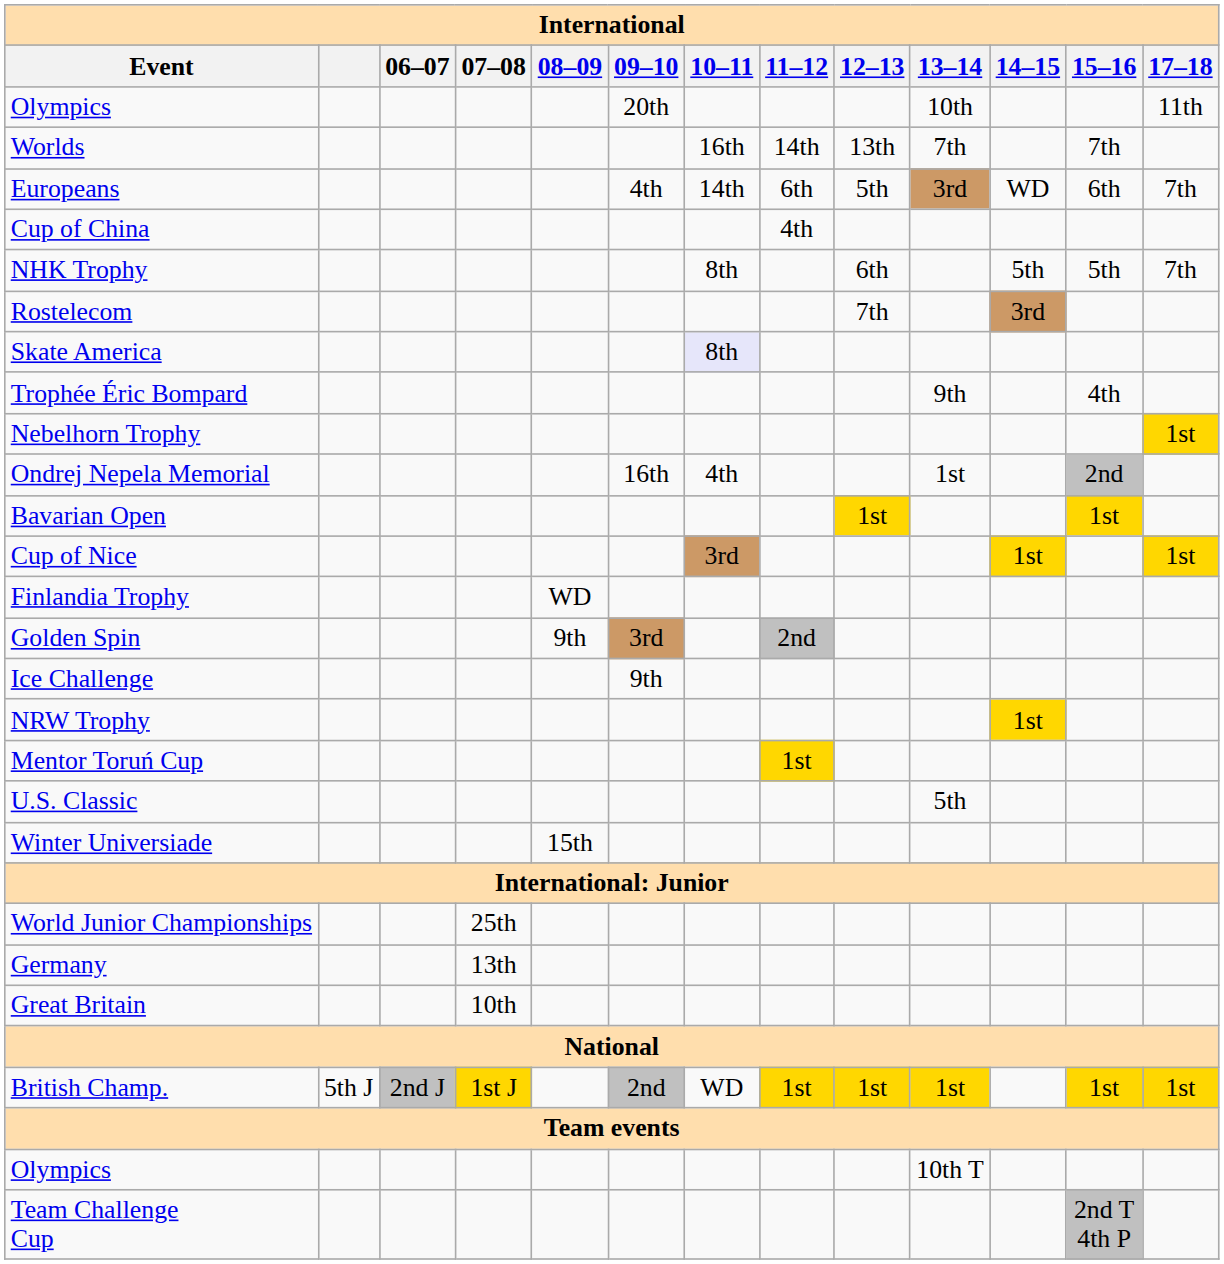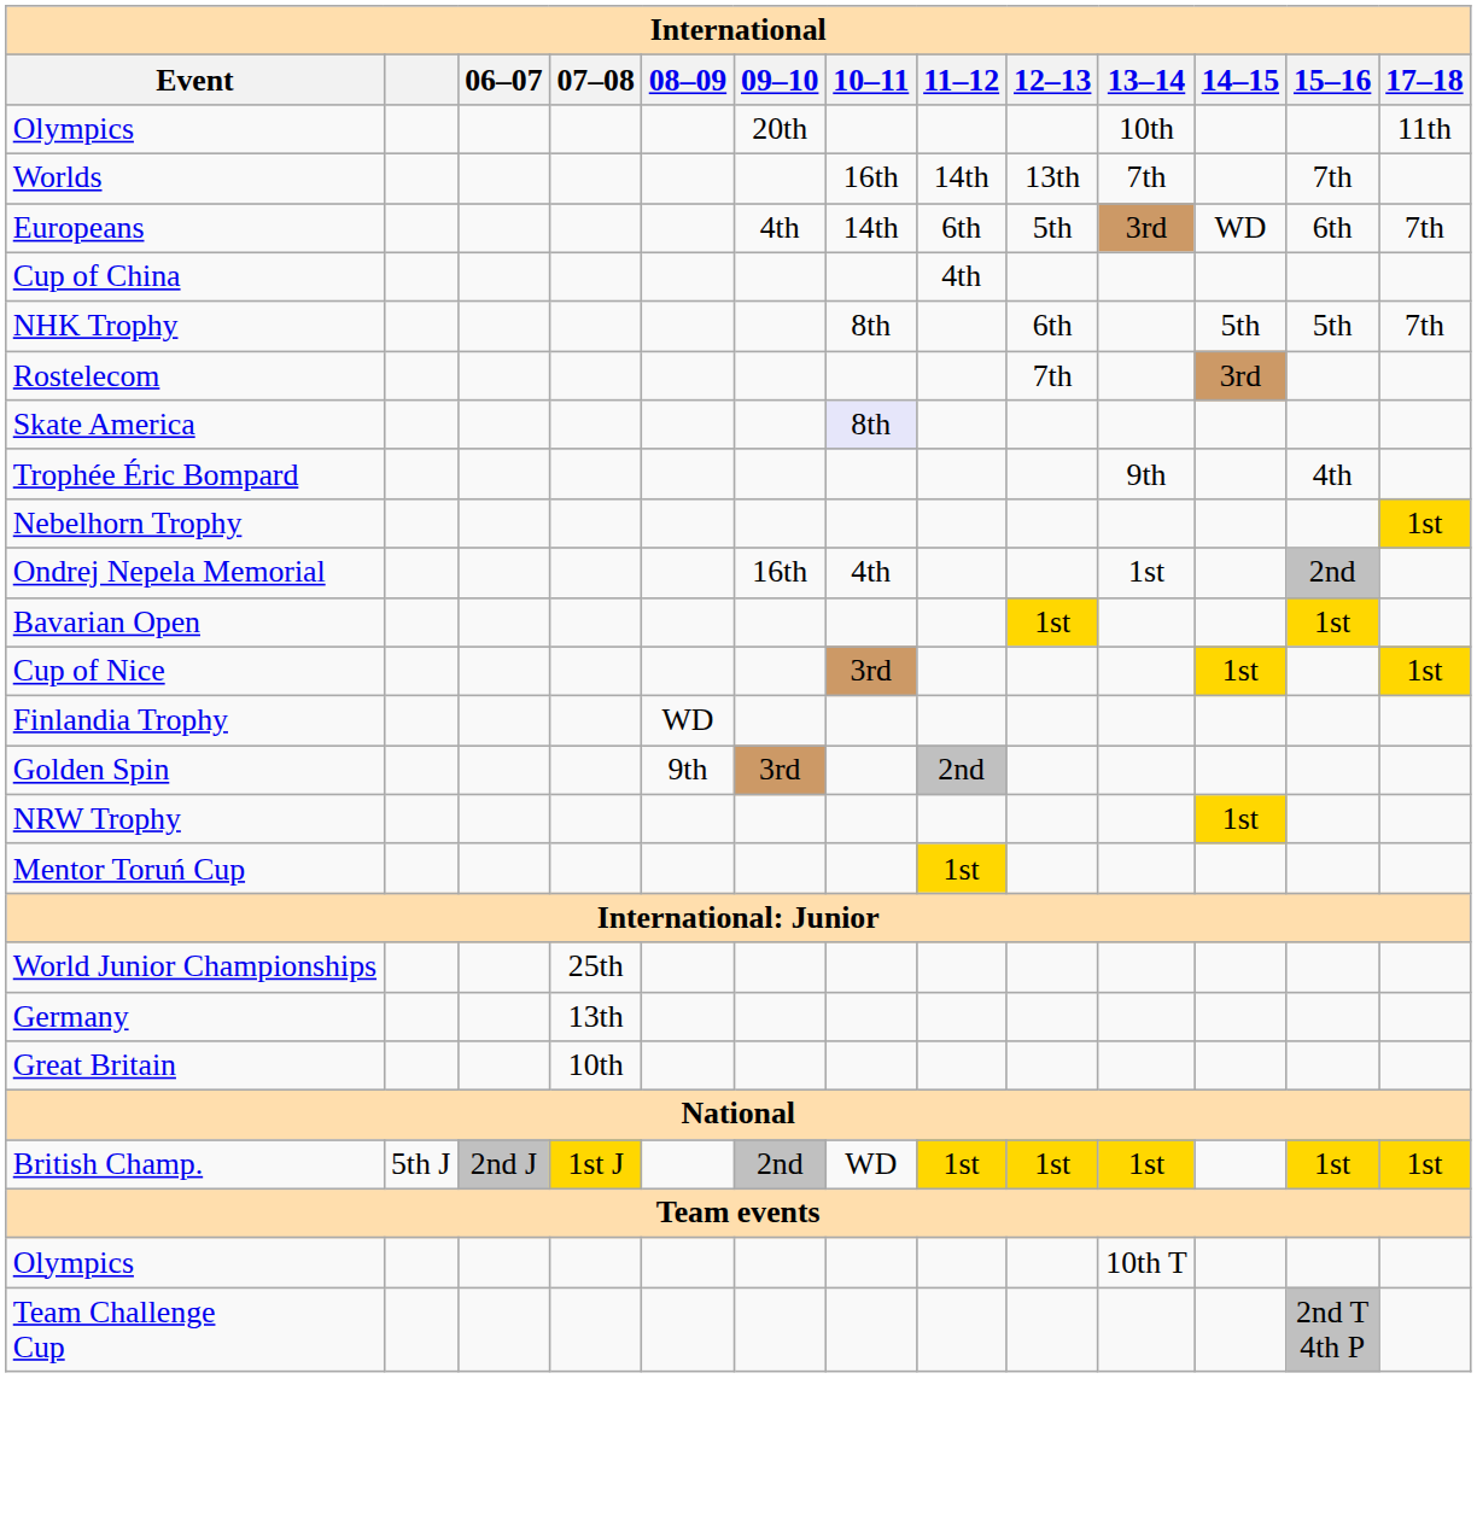 <table class="wikitable" style="text-align:center">
 <tr>
 <th colspan="13" style="background-color: #ffdead; " align="center">International</th>
 </tr>
 <tr>
 <th>Event</th>
 <th></th>
 <th>06–07</th>
 <th>07–08</th>
 <th><a href='#'>08–09</a></th>
 <th><a href='#'>09–10</a></th>
 <th><a href='#'>10–11</a></th>
 <th><a href='#'>11–12</a></th>
 <th><a href='#'>12–13</a></th>
 <th><a href='#'>13–14</a></th>
 <th><a href='#'>14–15</a></th>
 <th><a href='#'>15–16</a></th>
 <th><a href='#'>17–18</a></th>
 </tr>
 <tr>
 <td align="left"><a href='#'>Olympics</a></td>
 <td></td>
 <td></td>
 <td></td>
 <td></td>
 <td>20th</td>
 <td></td>
 <td></td>
 <td></td>
 <td>10th</td>
 <td></td>
 <td></td>
 <td>11th</td>
 </tr>
 <tr>
 <td align="left"><a href='#'>Worlds</a></td>
 <td></td>
 <td></td>
 <td></td>
 <td></td>
 <td></td>
 <td>16th</td>
 <td>14th</td>
 <td>13th</td>
 <td>7th</td>
 <td></td>
 <td>7th</td>
 <td></td>
 </tr>
 <tr>
 <td align="left"><a href='#'>Europeans</a></td>
 <td></td>
 <td></td>
 <td></td>
 <td></td>
 <td>4th</td>
 <td>14th</td>
 <td>6th</td>
 <td>5th</td>
 <td bgcolor="cc9966">3rd</td>
 <td>WD</td>
 <td>6th</td>
 <td>7th</td>
 </tr>
 <tr>
 <td align="left"> <a href='#'>Cup of China</a></td>
 <td></td>
 <td></td>
 <td></td>
 <td></td>
 <td></td>
 <td></td>
 <td>4th</td>
 <td></td>
 <td></td>
 <td></td>
 <td></td>
 <td></td>
 </tr>
 <tr>
 <td align="left"> <a href='#'>NHK Trophy</a></td>
 <td></td>
 <td></td>
 <td></td>
 <td></td>
 <td></td>
 <td>8th</td>
 <td></td>
 <td>6th</td>
 <td></td>
 <td>5th</td>
 <td>5th</td>
 <td>7th</td>
 </tr>
 <tr>
 <td align="left"> <a href='#'>Rostelecom</a></td>
 <td></td>
 <td></td>
 <td></td>
 <td></td>
 <td></td>
 <td></td>
 <td></td>
 <td>7th</td>
 <td></td>
 <td bgcolor="cc9966">3rd</td>
 <td></td>
 <td></td>
 </tr>
 <tr>
 <td align="left"> <a href='#'>Skate America</a></td>
 <td></td>
 <td></td>
 <td></td>
 <td></td>
 <td></td>
 <td style="background: lavender;">8th</td>
 <td></td>
 <td></td>
 <td></td>
 <td></td>
 <td></td>
 <td></td>
 </tr>
 <tr>
 <td align="left"> <a href='#'>Trophée Éric Bompard</a></td>
 <td></td>
 <td></td>
 <td></td>
 <td></td>
 <td></td>
 <td></td>
 <td></td>
 <td></td>
 <td>9th</td>
 <td></td>
 <td>4th</td>
 <td></td>
 </tr>
 <tr>
 <td align="left"> <a href='#'>Nebelhorn Trophy</a></td>
 <td></td>
 <td></td>
 <td></td>
 <td></td>
 <td></td>
 <td></td>
 <td></td>
 <td></td>
 <td></td>
 <td></td>
 <td></td>
 <td bgcolor="gold">1st</td>
 </tr>
 <tr>
 <td align="left"> <a href='#'>Ondrej Nepela Memorial</a></td>
 <td></td>
 <td></td>
 <td></td>
 <td></td>
 <td>16th</td>
 <td>4th</td>
 <td></td>
 <td></td>
 <td>1st</td>
 <td></td>
 <td bgcolor="silver">2nd</td>
 <td></td>
 </tr>
 <tr>
 <td align="left"><a href='#'>Bavarian Open</a></td>
 <td></td>
 <td></td>
 <td></td>
 <td></td>
 <td></td>
 <td></td>
 <td></td>
 <td bgcolor="gold">1st</td>
 <td></td>
 <td></td>
 <td bgcolor="gold">1st</td>
 <td></td>
 </tr>
 <tr>
 <td align="left"><a href='#'>Cup of Nice</a></td>
 <td></td>
 <td></td>
 <td></td>
 <td></td>
 <td></td>
 <td bgcolor="cc9966">3rd</td>
 <td></td>
 <td></td>
 <td></td>
 <td bgcolor="gold">1st</td>
 <td></td>
 <td bgcolor="gold">1st</td>
 </tr>
 <tr>
 <td align="left"><a href='#'>Finlandia Trophy</a></td>
 <td></td>
 <td></td>
 <td></td>
 <td>WD</td>
 <td></td>
 <td></td>
 <td></td>
 <td></td>
 <td></td>
 <td></td>
 <td></td>
 <td></td>
 </tr>
 <tr>
 <td align="left"><a href='#'>Golden Spin</a></td>
 <td></td>
 <td></td>
 <td></td>
 <td>9th</td>
 <td bgcolor="cc9966">3rd</td>
 <td></td>
 <td bgcolor="silver">2nd</td>
 <td></td>
 <td></td>
 <td></td>
 <td></td>
 <td></td>
 </tr>
 <tr>
-<td align="left"><a href='#'>Ice Challenge</a></td>
-<td></td>
-<td></td>
-<td></td>
-<td></td>
-<td>9th</td>
-<td></td>
-<td></td>
-<td></td>
-<td></td>
-<td></td>
-<td></td>
-<td></td>
-</tr>
-<tr>
 <td align="left"><a href='#'>NRW Trophy</a></td>
 <td></td>
 <td></td>
 <td></td>
 <td></td>
 <td></td>
 <td></td>
 <td></td>
 <td></td>
 <td></td>
 <td bgcolor="gold">1st</td>
 <td></td>
 <td></td>
 </tr>
 <tr>
 <td align="left"><a href='#'>Mentor Toruń Cup</a></td>
 <td></td>
 <td></td>
 <td></td>
 <td></td>
 <td></td>
 <td></td>
 <td bgcolor="gold">1st</td>
-<td></td>
-<td></td>
-<td></td>
-<td></td>
-<td></td>
-</tr>
-<tr>
-<td align="left"><a href='#'>U.S. Classic</a></td>
-<td></td>
-<td></td>
-<td></td>
-<td></td>
-<td></td>
-<td></td>
-<td></td>
-<td></td>
-<td>5th</td>
-<td></td>
-<td></td>
-<td></td>
-</tr>
-<tr>
-<td align="left"><a href='#'>Winter Universiade</a></td>
-<td></td>
-<td></td>
-<td></td>
-<td>15th</td>
-<td></td>
-<td></td>
-<td></td>
 <td></td>
 <td></td>
 <td></td>
 <td></td>
 <td></td>
 </tr>
 <tr>
 <th colspan="13" style="background-color: #ffdead; " align="center">International: Junior</th>
 </tr>
 <tr>
 <td><a href='#'>World Junior Championships</a></td>
 <td></td>
 <td></td>
 <td>25th</td>
 <td></td>
 <td></td>
 <td></td>
 <td></td>
 <td></td>
 <td></td>
 <td></td>
 <td></td>
 <td></td>
 </tr>
 <tr>
 <td align="left"> <a href='#'>Germany</a></td>
 <td></td>
 <td></td>
 <td>13th</td>
 <td></td>
 <td></td>
 <td></td>
 <td></td>
 <td></td>
 <td></td>
 <td></td>
 <td></td>
 <td></td>
 </tr>
 <tr>
 <td align="left"> <a href='#'>Great Britain</a></td>
 <td></td>
 <td></td>
 <td>10th</td>
 <td></td>
 <td></td>
 <td></td>
 <td></td>
 <td></td>
 <td></td>
 <td></td>
 <td></td>
 <td></td>
 </tr>
 <tr>
 <th colspan="13" style="background-color: #ffdead; " align="center">National</th>
 </tr>
 <tr>
 <td align="left"><a href='#'>British Champ.</a></td>
 <td>5th J</td>
 <td bgcolor="silver">2nd J</td>
 <td bgcolor="gold">1st J</td>
 <td></td>
 <td bgcolor="silver">2nd</td>
 <td>WD</td>
 <td bgcolor="gold">1st</td>
 <td bgcolor="gold">1st</td>
 <td bgcolor="gold">1st</td>
 <td></td>
 <td bgcolor="gold">1st</td>
 <td bgcolor="gold">1st</td>
 </tr>
 <tr>
 <th colspan="13" style="background-color: #ffdead; " align="center">Team events</th>
 </tr>
 <tr>
 <td align="left"><a href='#'>Olympics</a></td>
 <td></td>
 <td></td>
 <td></td>
 <td></td>
 <td></td>
 <td></td>
 <td></td>
 <td></td>
 <td>10th T</td>
 <td></td>
 <td></td>
 <td></td>
 </tr>
 <tr>
 <td align="left"><a href='#'>Team Challenge<br>Cup</a></td>
 <td></td>
 <td></td>
 <td></td>
 <td></td>
 <td></td>
 <td></td>
 <td></td>
 <td></td>
 <td></td>
 <td></td>
 <td bgcolor="silver">2nd T <br> 4th P</td>
 <td></td>
 </tr>
 </table>
